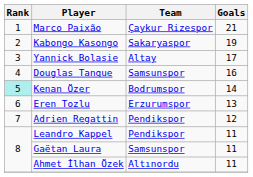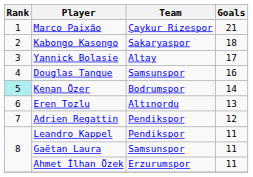 <table class="wikitable" style="text-align:left;">
 <tr>
 <th>Rank</th>
 <th>Player</th>
 <th>Team</th>
 <th>Goals</th>
 </tr>
 <tr>
 <td align=center>1</td>
 <td> <a href='#'>Marco Paixão</a></td>
 <td><a href='#'>Çaykur Rizespor</a></td>
 <td align=center>21</td>
 </tr>
 <tr>
 <td align=center>2</td>
 <td> <a href='#'>Kabongo Kasongo</a></td>
 <td><a href='#'>Sakaryaspor</a></td>
-<td align=center>19</td>
+<td align=center>18</td>
 </tr>
 <tr>
 <td align=center>3</td>
 <td> <a href='#'>Yannick Bolasie</a></td>
 <td><a href='#'>Altay</a></td>
 <td align=center>17</td>
 </tr>
 <tr>
 <td align=center>4</td>
 <td> <a href='#'>Douglas Tanque</a></td>
 <td><a href='#'>Samsunspor</a></td>
 <td align=center>16</td>
 </tr>
 <tr>
 <td align=center style="background: paleturquoise;">5</td>
 <td> <a href='#'>Kenan Özer</a></td>
 <td><a href='#'>Bodrumspor</a></td>
 <td align=center>14</td>
 </tr>
 <tr>
 <td align=center>6</td>
 <td> <a href='#'>Eren Tozlu</a></td>
-<td><a href='#'>Erzurumspor</a></td>
+<td><a href='#'>Altınordu</a></td>
 <td align=center>13</td>
 </tr>
 <tr>
 <td align=center>7</td>
 <td> <a href='#'>Adrien Regattin</a></td>
 <td><a href='#'>Pendikspor</a></td>
 <td align=center>12</td>
 </tr>
 <tr>
 <td rowspan=3 align=center>8</td>
 <td> <a href='#'>Leandro Kappel</a></td>
 <td><a href='#'>Pendikspor</a></td>
 <td align=center>11</td>
 </tr>
 <tr>
 <td> <a href='#'>Gaëtan Laura</a></td>
 <td><a href='#'>Samsunspor</a></td>
 <td align=center>11</td>
 </tr>
 <tr>
 <td> <a href='#'>Ahmet İlhan Özek</a></td>
-<td><a href='#'>Altınordu</a></td>
+<td><a href='#'>Erzurumspor</a></td>
 <td align=center>11</td>
 </tr>
 <tr>
 </tr>
 </table>
